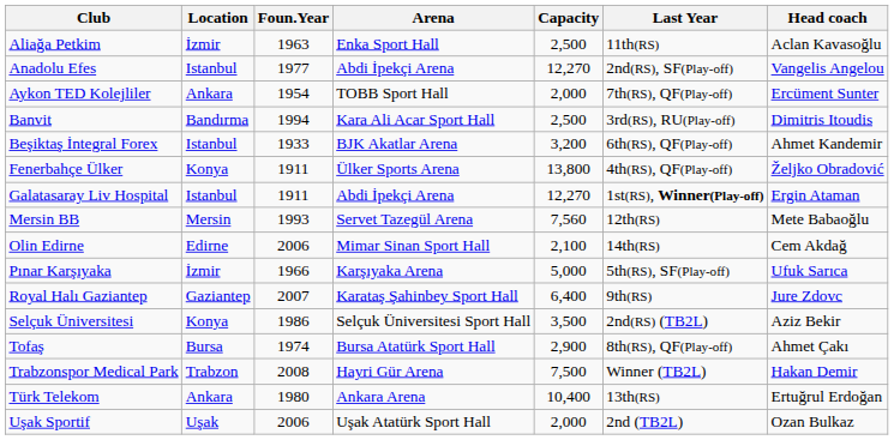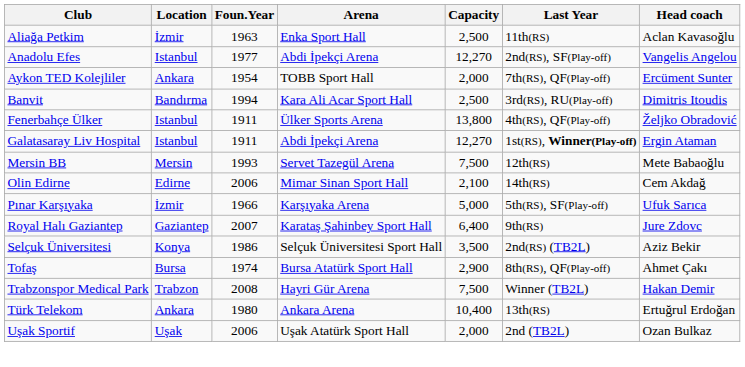 <table class="wikitable sortable">
 <tr>
 <th scope="col">Club</th>
 <th scope="col">Location</th>
 <th scope="col">Foun.Year</th>
 <th scope="col">Arena</th>
 <th scope="col">Capacity</th>
 <th scope="col">Last Year</th>
 <th scope="col">Head coach</th>
 </tr>
 <tr bgcolor=>
 <td><a href='#'>Aliağa Petkim</a></td>
 <td><a href='#'>İzmir</a></td>
 <td style="text-align:center;">1963</td>
 <td><a href='#'>Enka Sport Hall</a></td>
 <td style="text-align:center;">2,500</td>
 <td>11th<small>(RS)</small></td>
 <td> Aclan Kavasoğlu</td>
 </tr>
 <tr bgcolor=>
 <td><a href='#'>Anadolu Efes</a></td>
 <td><a href='#'>Istanbul</a></td>
 <td style="text-align:center;">1977</td>
 <td><a href='#'>Abdi İpekçi Arena</a></td>
 <td style="text-align:center;">12,270</td>
 <td>2nd<small>(RS)</small>, SF<small>(Play-off)</small></td>
 <td> <a href='#'>Vangelis Angelou</a></td>
 </tr>
 <tr bgcolor=>
 <td><a href='#'>Aykon TED Kolejliler</a></td>
 <td><a href='#'>Ankara</a></td>
 <td style="text-align:center;">1954</td>
 <td>TOBB Sport Hall</td>
 <td style="text-align:center;">2,000</td>
 <td>7th<small>(RS)</small>, QF<small>(Play-off)</small></td>
 <td> <a href='#'>Ercüment Sunter</a></td>
 </tr>
 <tr bgcolor=>
 <td><a href='#'>Banvit</a></td>
 <td><a href='#'>Bandırma</a></td>
 <td style="text-align:center;">1994</td>
 <td><a href='#'>Kara Ali Acar Sport Hall</a></td>
 <td style="text-align:center;">2,500</td>
 <td>3rd<small>(RS)</small>, RU<small>(Play-off)</small></td>
 <td> <a href='#'>Dimitris Itoudis</a></td>
 </tr>
 <tr bgcolor=>
-<td><a href='#'>Beşiktaş İntegral Forex</a></td>
+<td><a href='#'>Fenerbahçe Ülker</a></td>
 <td><a href='#'>Istanbul</a></td>
-<td style="text-align:center;">1933</td>
-<td><a href='#'>BJK Akatlar Arena</a></td>
-<td style="text-align:center;">3,200</td>
-<td>6th<small>(RS)</small>, QF<small>(Play-off)</small></td>
-<td> Ahmet Kandemir</td>
-</tr>
-<tr bgcolor=>
-<td><a href='#'>Fenerbahçe Ülker</a></td>
-<td><a href='#'>Konya</a></td>
 <td style="text-align:center;">1911</td>
 <td><a href='#'>Ülker Sports Arena</a></td>
 <td style="text-align:center;">13,800</td>
 <td>4th<small>(RS)</small>, QF<small>(Play-off)</small></td>
 <td> <a href='#'>Željko Obradović</a></td>
 </tr>
 <tr bgcolor=>
 <td><a href='#'>Galatasaray Liv Hospital</a></td>
 <td><a href='#'>Istanbul</a></td>
 <td style="text-align:center;">1911</td>
 <td><a href='#'>Abdi İpekçi Arena</a></td>
 <td style="text-align:center;">12,270</td>
 <td>1st<small>(RS)</small>, <strong>Winner<small>(Play-off)</small></strong></td>
 <td> <a href='#'>Ergin Ataman</a></td>
 </tr>
 <tr bgcolor=>
 <td><a href='#'>Mersin BB</a></td>
 <td><a href='#'>Mersin</a></td>
 <td style="text-align:center;">1993</td>
 <td><a href='#'>Servet Tazegül Arena</a></td>
-<td style="text-align:center;">7,560</td>
+<td style="text-align:center;">7,500</td>
 <td>12th<small>(RS)</small></td>
 <td> Mete Babaoğlu</td>
 </tr>
 <tr bgcolor=>
 <td><a href='#'>Olin Edirne</a></td>
 <td><a href='#'>Edirne</a></td>
 <td style="text-align:center;">2006</td>
 <td><a href='#'>Mimar Sinan Sport Hall</a></td>
 <td style="text-align:center;">2,100</td>
 <td>14th<small>(RS)</small></td>
 <td> Cem Akdağ</td>
 </tr>
 <tr bgcolor=>
 <td><a href='#'>Pınar Karşıyaka</a></td>
 <td><a href='#'>İzmir</a></td>
 <td style="text-align:center;">1966</td>
 <td><a href='#'>Karşıyaka Arena</a></td>
 <td style="text-align:center;">5,000</td>
 <td>5th<small>(RS)</small>, SF<small>(Play-off)</small></td>
 <td> <a href='#'>Ufuk Sarıca</a></td>
 </tr>
 <tr bgcolor=>
 <td><a href='#'>Royal Halı Gaziantep</a></td>
 <td><a href='#'>Gaziantep</a></td>
 <td style="text-align:center;">2007</td>
 <td><a href='#'>Karataş Şahinbey Sport Hall</a></td>
 <td style="text-align:center;">6,400</td>
 <td>9th<small>(RS)</small></td>
 <td> <a href='#'>Jure Zdovc</a></td>
 </tr>
 <tr bgcolor=>
 <td><a href='#'>Selçuk Üniversitesi</a></td>
 <td><a href='#'>Konya</a></td>
 <td style="text-align:center;">1986</td>
 <td>Selçuk Üniversitesi Sport Hall</td>
 <td style="text-align:center;">3,500</td>
 <td>2nd<small>(RS)</small> (<a href='#'>TB2L</a>)</td>
 <td> Aziz Bekir</td>
 </tr>
 <tr bgcolor=>
 <td><a href='#'>Tofaş</a></td>
 <td><a href='#'>Bursa</a></td>
 <td style="text-align:center;">1974</td>
 <td><a href='#'>Bursa Atatürk Sport Hall</a></td>
 <td style="text-align:center;">2,900</td>
 <td>8th<small>(RS)</small>, QF<small>(Play-off)</small></td>
 <td> Ahmet Çakı</td>
 </tr>
 <tr bgcolor=>
 <td><a href='#'>Trabzonspor Medical Park</a></td>
 <td><a href='#'>Trabzon</a></td>
 <td style="text-align:center;">2008</td>
 <td><a href='#'>Hayri Gür Arena</a></td>
 <td style="text-align:center;">7,500</td>
 <td>Winner (<a href='#'>TB2L</a>)</td>
 <td> <a href='#'>Hakan Demir</a></td>
 </tr>
 <tr bgcolor=>
 <td><a href='#'>Türk Telekom</a></td>
 <td><a href='#'>Ankara</a></td>
 <td style="text-align:center;">1980</td>
 <td><a href='#'>Ankara Arena</a></td>
 <td style="text-align:center;">10,400</td>
 <td>13th<small>(RS)</small></td>
 <td> Ertuğrul Erdoğan</td>
 </tr>
 <tr bgcolor=>
 <td><a href='#'>Uşak Sportif</a></td>
 <td><a href='#'>Uşak</a></td>
 <td style="text-align:center;">2006</td>
 <td>Uşak Atatürk Sport Hall</td>
 <td style="text-align:center;">2,000</td>
 <td>2nd (<a href='#'>TB2L</a>)</td>
 <td> Ozan Bulkaz</td>
 </tr>
 </table>
